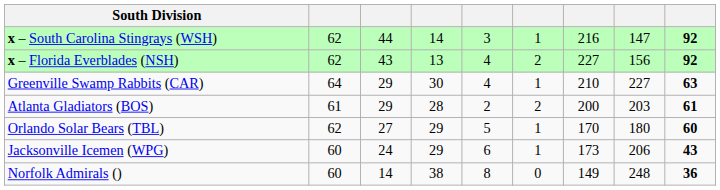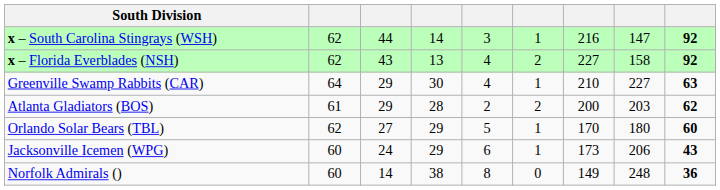 <table class="wikitable sortable" style="text-align:center; width:50em">
 <tr>
 <th style="width:30%;" class="unsortable">South Division</th>
 <th style="width:5%;"></th>
 <th style="width:5%;"></th>
 <th style="width:5%;"></th>
 <th style="width:5%;"></th>
 <th style="width:5%;"></th>
 <th style="width:5%;"></th>
 <th style="width:5%;"></th>
 <th style="width:5%;"></th>
 </tr>
 <tr bgcolor=#bbffbb>
 <td align=left><strong>x</strong> – <a href='#'>South Carolina Stingrays</a> (<a href='#'>WSH</a>)</td>
 <td>62</td>
 <td>44</td>
 <td>14</td>
 <td>3</td>
 <td>1</td>
 <td>216</td>
 <td>147</td>
 <td><strong>92</strong></td>
 </tr>
 <tr bgcolor=#bbffbb>
 <td align=left><strong>x</strong> – <a href='#'>Florida Everblades</a> (<a href='#'>NSH</a>)</td>
 <td>62</td>
 <td>43</td>
 <td>13</td>
 <td>4</td>
 <td>2</td>
 <td>227</td>
-<td>156</td>
+<td>158</td>
 <td><strong>92</strong></td>
 </tr>
 <tr bgcolor=>
 <td align=left><a href='#'>Greenville Swamp Rabbits</a> (<a href='#'>CAR</a>)</td>
 <td>64</td>
 <td>29</td>
 <td>30</td>
 <td>4</td>
 <td>1</td>
 <td>210</td>
 <td>227</td>
 <td><strong>63</strong></td>
 </tr>
 <tr bgcolor=>
 <td align=left><a href='#'>Atlanta Gladiators</a> (<a href='#'>BOS</a>)</td>
 <td>61</td>
 <td>29</td>
 <td>28</td>
 <td>2</td>
 <td>2</td>
 <td>200</td>
 <td>203</td>
-<td><strong>61</strong></td>
+<td><strong>62</strong></td>
 </tr>
 <tr bgcolor=>
 <td align=left><a href='#'>Orlando Solar Bears</a> (<a href='#'>TBL</a>)</td>
 <td>62</td>
 <td>27</td>
 <td>29</td>
 <td>5</td>
 <td>1</td>
 <td>170</td>
 <td>180</td>
 <td><strong>60</strong></td>
 </tr>
 <tr bgcolor=>
 <td align=left><a href='#'>Jacksonville Icemen</a> (<a href='#'>WPG</a>)</td>
 <td>60</td>
 <td>24</td>
 <td>29</td>
 <td>6</td>
 <td>1</td>
 <td>173</td>
 <td>206</td>
 <td><strong>43</strong></td>
 </tr>
 <tr bgcolor=>
 <td align=left><a href='#'>Norfolk Admirals</a> ()</td>
 <td>60</td>
 <td>14</td>
 <td>38</td>
 <td>8</td>
 <td>0</td>
 <td>149</td>
 <td>248</td>
 <td><strong>36</strong></td>
 </tr>
 </table>
